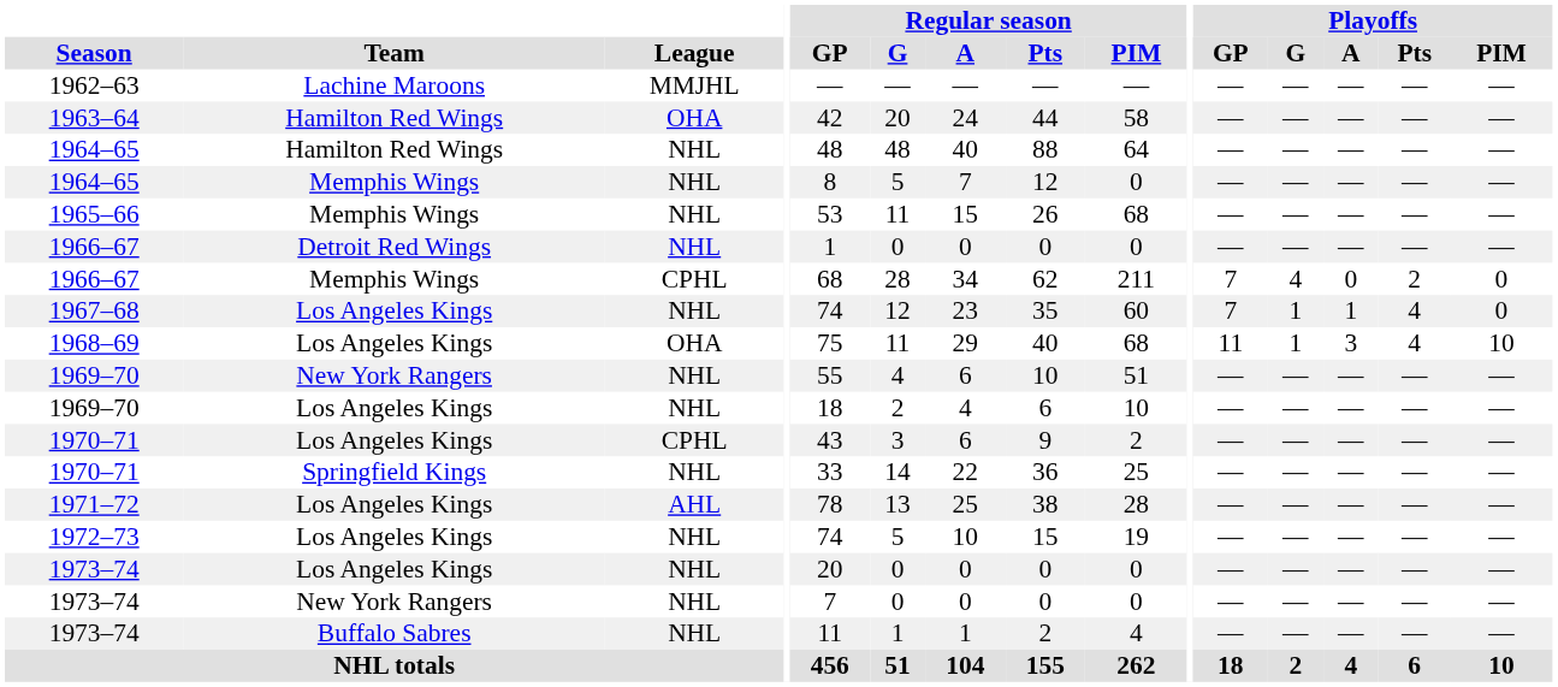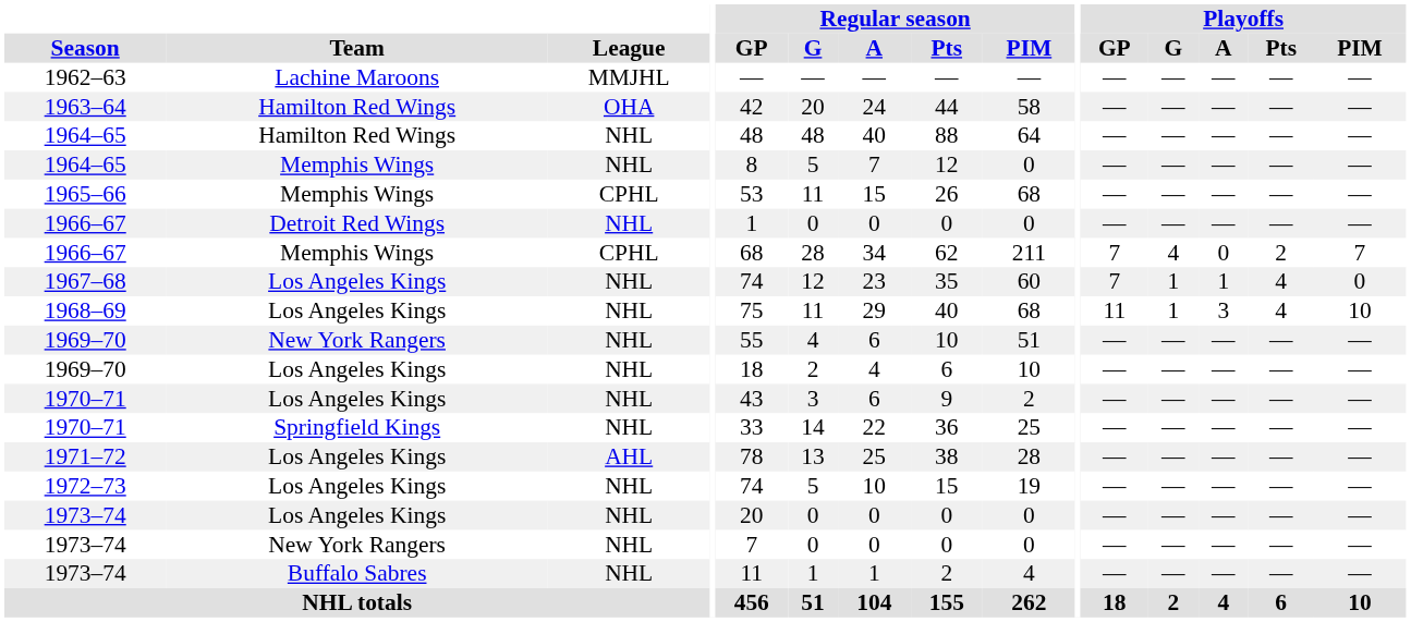 <table border="0" cellpadding="1" cellspacing="0" style="text-align:center; width:60em">
 <tr bgcolor="#e0e0e0">
 <th colspan="3" bgcolor="#ffffff"></th>
 <th rowspan="100" bgcolor="#ffffff"></th>
 <th colspan="5"><a href='#'>Regular season</a></th>
 <th rowspan="100" bgcolor="#ffffff"></th>
 <th colspan="5"><a href='#'>Playoffs</a></th>
 </tr>
 <tr bgcolor="#e0e0e0">
 <th><a href='#'>Season</a></th>
 <th>Team</th>
 <th>League</th>
 <th>GP</th>
 <th><a href='#'>G</a></th>
 <th><a href='#'>A</a></th>
 <th><a href='#'>Pts</a></th>
 <th><a href='#'>PIM</a></th>
 <th>GP</th>
 <th>G</th>
 <th>A</th>
 <th>Pts</th>
 <th>PIM</th>
 </tr>
 <tr>
 <td>1962–63</td>
 <td><a href='#'>Lachine Maroons</a></td>
 <td>MMJHL</td>
 <td>—</td>
 <td>—</td>
 <td>—</td>
 <td>—</td>
 <td>—</td>
 <td>—</td>
 <td>—</td>
 <td>—</td>
 <td>—</td>
 <td>—</td>
 </tr>
 <tr bgcolor="#f0f0f0">
 <td><a href='#'>1963–64</a></td>
 <td><a href='#'>Hamilton Red Wings</a></td>
 <td><a href='#'>OHA</a></td>
 <td>42</td>
 <td>20</td>
 <td>24</td>
 <td>44</td>
 <td>58</td>
 <td>—</td>
 <td>—</td>
 <td>—</td>
 <td>—</td>
 <td>—</td>
 </tr>
 <tr>
 <td><a href='#'>1964–65</a></td>
 <td>Hamilton Red Wings</td>
 <td>NHL</td>
 <td>48</td>
 <td>48</td>
 <td>40</td>
 <td>88</td>
 <td>64</td>
 <td>—</td>
 <td>—</td>
 <td>—</td>
 <td>—</td>
 <td>—</td>
 </tr>
 <tr bgcolor="#f0f0f0">
 <td><a href='#'>1964–65</a></td>
 <td><a href='#'>Memphis Wings</a></td>
 <td>NHL</td>
 <td>8</td>
 <td>5</td>
 <td>7</td>
 <td>12</td>
 <td>0</td>
 <td>—</td>
 <td>—</td>
 <td>—</td>
 <td>—</td>
 <td>—</td>
 </tr>
 <tr>
 <td><a href='#'>1965–66</a></td>
 <td>Memphis Wings</td>
-<td>NHL</td>
+<td>CPHL</td>
 <td>53</td>
 <td>11</td>
 <td>15</td>
 <td>26</td>
 <td>68</td>
 <td>—</td>
 <td>—</td>
 <td>—</td>
 <td>—</td>
 <td>—</td>
 </tr>
 <tr bgcolor="#f0f0f0">
 <td><a href='#'>1966–67</a></td>
 <td><a href='#'>Detroit Red Wings</a></td>
 <td><a href='#'>NHL</a></td>
 <td>1</td>
 <td>0</td>
 <td>0</td>
 <td>0</td>
 <td>0</td>
 <td>—</td>
 <td>—</td>
 <td>—</td>
 <td>—</td>
 <td>—</td>
 </tr>
 <tr>
 <td><a href='#'>1966–67</a></td>
 <td>Memphis Wings</td>
 <td>CPHL</td>
 <td>68</td>
 <td>28</td>
 <td>34</td>
 <td>62</td>
 <td>211</td>
 <td>7</td>
 <td>4</td>
 <td>0</td>
 <td>2</td>
-<td>0</td>
+<td>7</td>
 </tr>
 <tr bgcolor="#f0f0f0">
 <td><a href='#'>1967–68</a></td>
 <td><a href='#'>Los Angeles Kings</a></td>
 <td>NHL</td>
 <td>74</td>
 <td>12</td>
 <td>23</td>
 <td>35</td>
 <td>60</td>
 <td>7</td>
 <td>1</td>
 <td>1</td>
 <td>4</td>
 <td>0</td>
 </tr>
 <tr>
 <td><a href='#'>1968–69</a></td>
 <td>Los Angeles Kings</td>
-<td>OHA</td>
+<td>NHL</td>
 <td>75</td>
 <td>11</td>
 <td>29</td>
 <td>40</td>
 <td>68</td>
 <td>11</td>
 <td>1</td>
 <td>3</td>
 <td>4</td>
 <td>10</td>
 </tr>
 <tr bgcolor="#f0f0f0">
 <td><a href='#'>1969–70</a></td>
 <td><a href='#'>New York Rangers</a></td>
 <td>NHL</td>
 <td>55</td>
 <td>4</td>
 <td>6</td>
 <td>10</td>
 <td>51</td>
 <td>—</td>
 <td>—</td>
 <td>—</td>
 <td>—</td>
 <td>—</td>
 </tr>
 <tr>
 <td>1969–70</td>
 <td>Los Angeles Kings</td>
 <td>NHL</td>
 <td>18</td>
 <td>2</td>
 <td>4</td>
 <td>6</td>
 <td>10</td>
 <td>—</td>
 <td>—</td>
 <td>—</td>
 <td>—</td>
 <td>—</td>
 </tr>
 <tr bgcolor="#f0f0f0">
 <td><a href='#'>1970–71</a></td>
 <td>Los Angeles Kings</td>
-<td>CPHL</td>
+<td>NHL</td>
 <td>43</td>
 <td>3</td>
 <td>6</td>
 <td>9</td>
 <td>2</td>
 <td>—</td>
 <td>—</td>
 <td>—</td>
 <td>—</td>
 <td>—</td>
 </tr>
 <tr>
 <td><a href='#'>1970–71</a></td>
 <td><a href='#'>Springfield Kings</a></td>
 <td>NHL</td>
 <td>33</td>
 <td>14</td>
 <td>22</td>
 <td>36</td>
 <td>25</td>
 <td>—</td>
 <td>—</td>
 <td>—</td>
 <td>—</td>
 <td>—</td>
 </tr>
 <tr bgcolor="#f0f0f0">
 <td><a href='#'>1971–72</a></td>
 <td>Los Angeles Kings</td>
 <td><a href='#'>AHL</a></td>
 <td>78</td>
 <td>13</td>
 <td>25</td>
 <td>38</td>
 <td>28</td>
 <td>—</td>
 <td>—</td>
 <td>—</td>
 <td>—</td>
 <td>—</td>
 </tr>
 <tr>
 <td><a href='#'>1972–73</a></td>
 <td>Los Angeles Kings</td>
 <td>NHL</td>
 <td>74</td>
 <td>5</td>
 <td>10</td>
 <td>15</td>
 <td>19</td>
 <td>—</td>
 <td>—</td>
 <td>—</td>
 <td>—</td>
 <td>—</td>
 </tr>
 <tr bgcolor="#f0f0f0">
 <td><a href='#'>1973–74</a></td>
 <td>Los Angeles Kings</td>
 <td>NHL</td>
 <td>20</td>
 <td>0</td>
 <td>0</td>
 <td>0</td>
 <td>0</td>
 <td>—</td>
 <td>—</td>
 <td>—</td>
 <td>—</td>
 <td>—</td>
 </tr>
 <tr>
 <td>1973–74</td>
 <td>New York Rangers</td>
 <td>NHL</td>
 <td>7</td>
 <td>0</td>
 <td>0</td>
 <td>0</td>
 <td>0</td>
 <td>—</td>
 <td>—</td>
 <td>—</td>
 <td>—</td>
 <td>—</td>
 </tr>
 <tr bgcolor="#f0f0f0">
 <td>1973–74</td>
 <td><a href='#'>Buffalo Sabres</a></td>
 <td>NHL</td>
 <td>11</td>
 <td>1</td>
 <td>1</td>
 <td>2</td>
 <td>4</td>
 <td>—</td>
 <td>—</td>
 <td>—</td>
 <td>—</td>
 <td>—</td>
 </tr>
 <tr bgcolor="#e0e0e0">
 <th colspan="3">NHL totals</th>
 <th>456</th>
 <th>51</th>
 <th>104</th>
 <th>155</th>
 <th>262</th>
 <th>18</th>
 <th>2</th>
 <th>4</th>
 <th>6</th>
 <th>10</th>
 </tr>
 </table>
